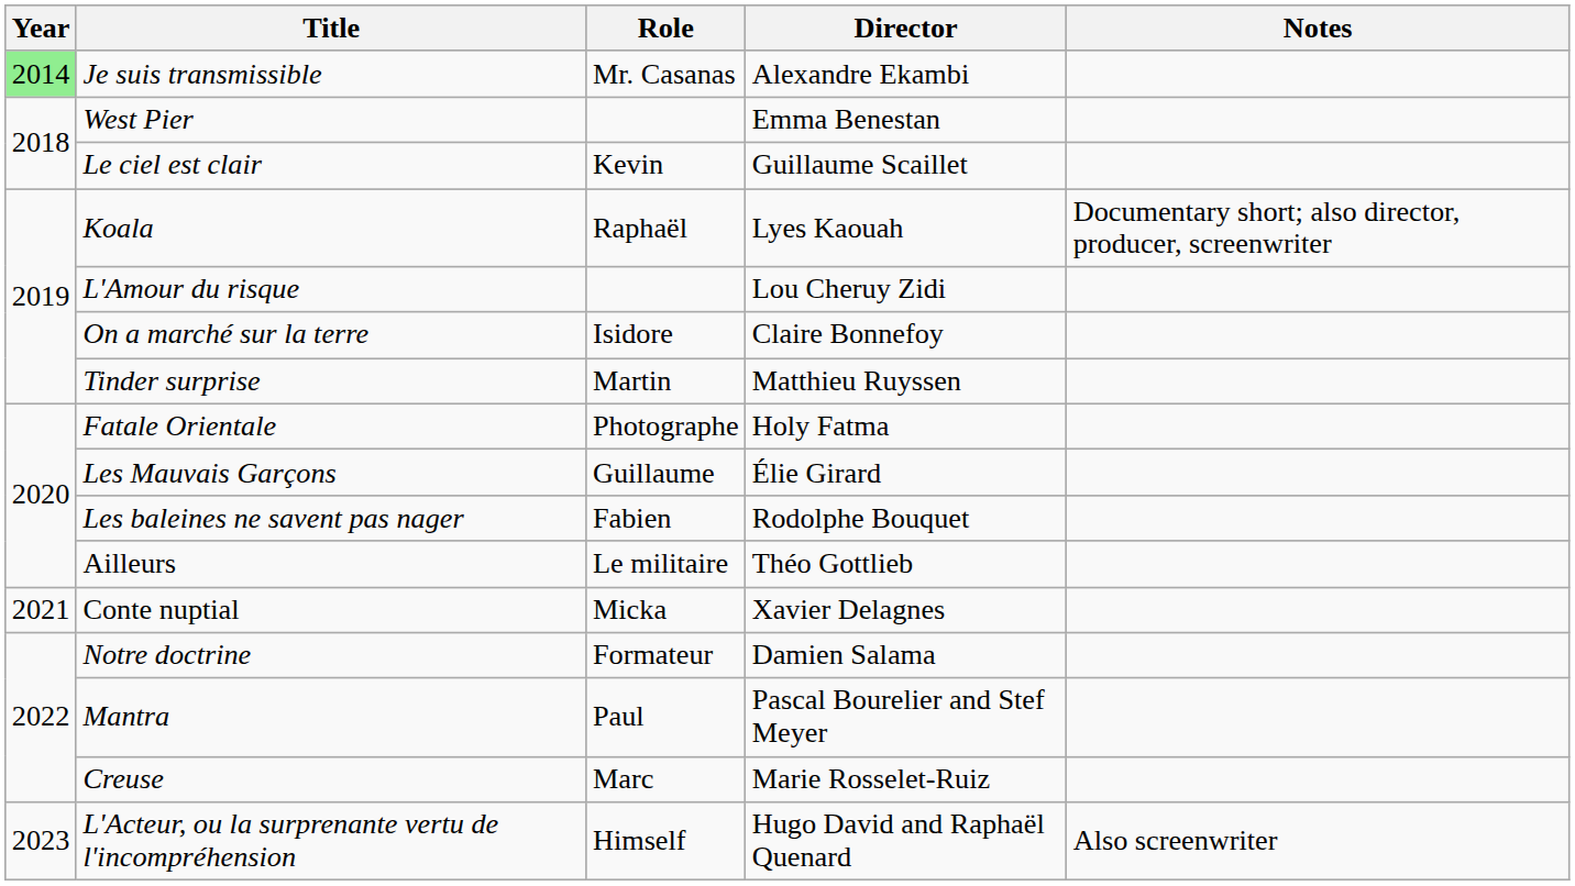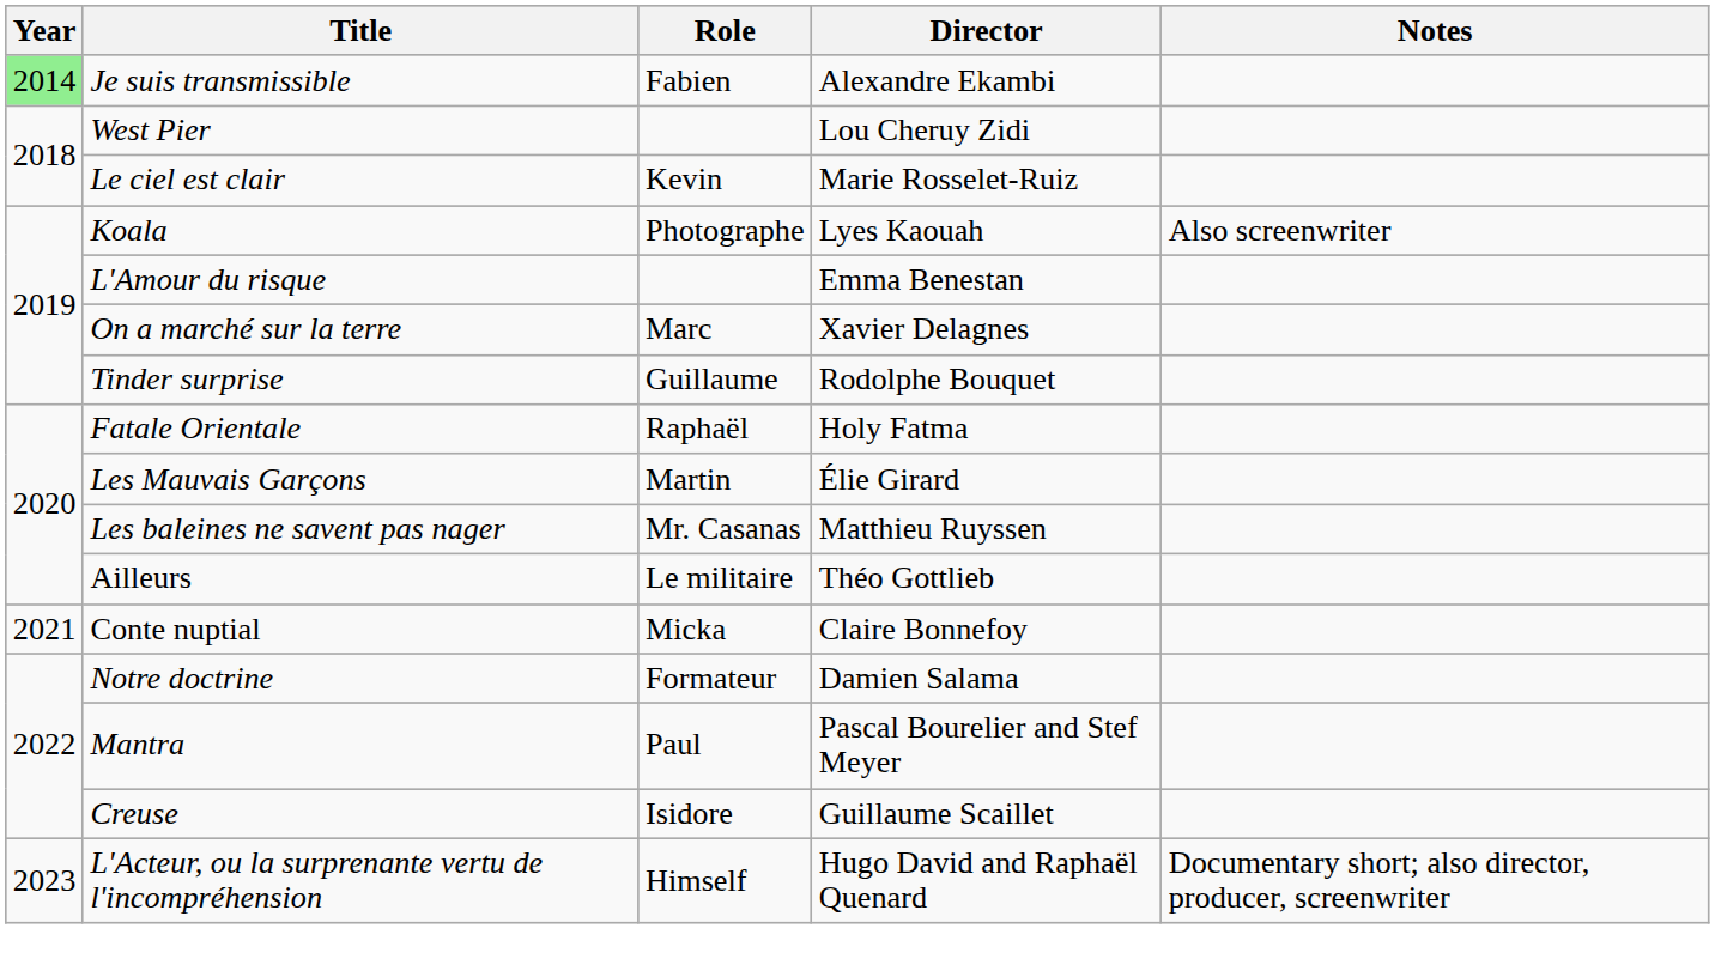 <table class="wikitable sortable">
 <tr>
 <th>Year</th>
 <th>Title</th>
 <th>Role</th>
 <th>Director</th>
 <th class="unsortable">Notes</th>
 </tr>
 <tr>
 <td style="background: lightgreen;">2014</td>
 <td><em>Je suis transmissible</em></td>
-<td>Mr. Casanas</td>
+<td>Fabien</td>
 <td>Alexandre Ekambi</td>
 <td></td>
 </tr>
 <tr>
 <td rowspan="2">2018</td>
 <td><em>West Pier</em></td>
 <td></td>
-<td>Emma Benestan</td>
+<td>Lou Cheruy Zidi</td>
 <td></td>
 </tr>
 <tr>
 <td><em>Le ciel est clair</em></td>
 <td>Kevin</td>
-<td>Guillaume Scaillet</td>
+<td>Marie Rosselet-Ruiz</td>
 <td></td>
 </tr>
 <tr>
 <td rowspan="4">2019</td>
 <td><em>Koala</em></td>
-<td>Raphaël</td>
+<td>Photographe</td>
 <td>Lyes Kaouah</td>
-<td>Documentary short; also director, producer, screenwriter</td>
+<td>Also screenwriter</td>
 </tr>
 <tr>
 <td><em>L'Amour du risque</em></td>
 <td></td>
-<td>Lou Cheruy Zidi</td>
+<td>Emma Benestan</td>
 <td></td>
 </tr>
 <tr>
 <td><em>On a marché sur la terre</em></td>
-<td>Isidore</td>
-<td>Claire Bonnefoy</td>
+<td>Marc</td>
+<td>Xavier Delagnes</td>
 <td></td>
 </tr>
 <tr>
 <td><em>Tinder surprise</em></td>
-<td>Martin</td>
-<td>Matthieu Ruyssen</td>
+<td>Guillaume</td>
+<td>Rodolphe Bouquet</td>
 <td></td>
 </tr>
 <tr>
 <td rowspan="4">2020</td>
 <td><em>Fatale Orientale</em></td>
-<td>Photographe</td>
+<td>Raphaël</td>
 <td>Holy Fatma</td>
 <td></td>
 </tr>
 <tr>
 <td><em>Les Mauvais Garçons</em></td>
-<td>Guillaume</td>
+<td>Martin</td>
 <td>Élie Girard</td>
 <td></td>
 </tr>
 <tr>
 <td><em>Les baleines ne savent pas nager</em></td>
-<td>Fabien</td>
-<td>Rodolphe Bouquet</td>
+<td>Mr. Casanas</td>
+<td>Matthieu Ruyssen</td>
 <td></td>
 </tr>
 <tr>
 <td>Ailleurs</td>
 <td>Le militaire</td>
 <td>Théo Gottlieb</td>
 <td></td>
 </tr>
 <tr>
 <td>2021</td>
 <td>Conte nuptial</td>
 <td>Micka</td>
-<td>Xavier Delagnes</td>
+<td>Claire Bonnefoy</td>
 <td></td>
 </tr>
 <tr>
 <td rowspan="3">2022</td>
 <td><em>Notre doctrine</em></td>
 <td>Formateur</td>
 <td>Damien Salama</td>
 <td></td>
 </tr>
 <tr>
 <td><em>Mantra</em></td>
 <td>Paul</td>
 <td>Pascal Bourelier and Stef Meyer</td>
 <td></td>
 </tr>
 <tr>
 <td><em>Creuse</em></td>
-<td>Marc</td>
-<td>Marie Rosselet-Ruiz</td>
+<td>Isidore</td>
+<td>Guillaume Scaillet</td>
 <td></td>
 </tr>
 <tr>
 <td>2023</td>
 <td><em>L'Acteur, ou la surprenante vertu de l'incompréhension</em></td>
 <td>Himself</td>
 <td>Hugo David and Raphaël Quenard</td>
-<td>Also screenwriter</td>
+<td>Documentary short; also director, producer, screenwriter</td>
 </tr>
 </table>
